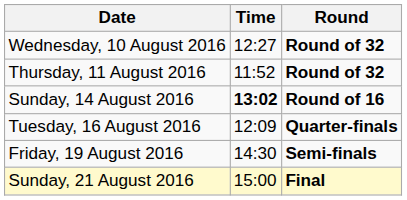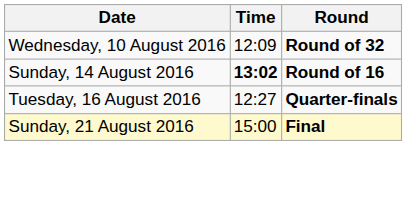 <table class="wikitable">
 <tr>
 <th>Date</th>
 <th>Time</th>
 <th>Round</th>
 </tr>
 <tr>
 <td>Wednesday, 10 August 2016</td>
-<td>12:27</td>
-<td><strong>Round of 32</strong></td>
-</tr>
-<tr>
-<td>Thursday, 11 August 2016</td>
-<td>11:52</td>
+<td>12:09</td>
 <td><strong>Round of 32</strong></td>
 </tr>
 <tr>
 <td>Sunday, 14 August 2016</td>
 <td><strong>13:02</strong></td>
 <td><strong>Round of 16</strong></td>
 </tr>
 <tr>
 <td>Tuesday, 16 August 2016</td>
-<td>12:09</td>
+<td>12:27</td>
 <td><strong>Quarter-finals</strong></td>
-</tr>
-<tr>
-<td>Friday, 19 August 2016</td>
-<td>14:30</td>
-<td><strong>Semi-finals</strong></td>
 </tr>
 <tr>
 <td style=background:lemonchiffon>Sunday, 21 August 2016</td>
 <td style=background:lemonchiffon>15:00</td>
 <td style=background:lemonchiffon><strong>Final</strong></td>
 </tr>
 </table>
